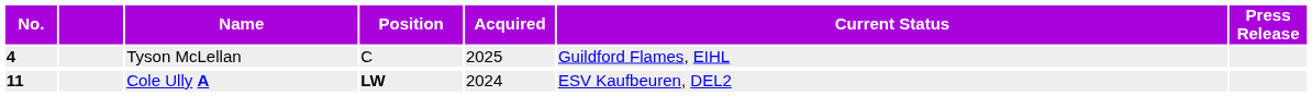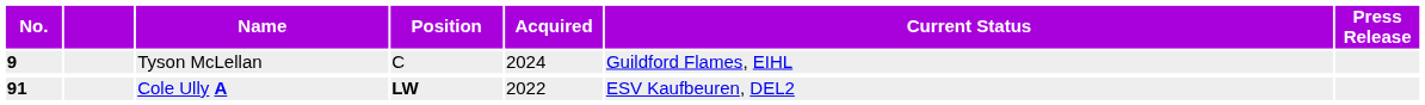 <table>
 <tr bgcolor=#A901DB style="color: #ffffff">
 <th width=4%>No.</th>
 <th width=5%></th>
 <th width=18%>Name</th>
 <th width=8%>Position</th>
 <th width=7%>Acquired</th>
 <th width=52%>Current Status</th>
 <th width=10%>Press Release</th>
 </tr>
 <tr style="background:#eee;">
-<td><strong>4</strong></td>
+<td><strong>9</strong></td>
 <td></td>
 <td align="left">Tyson McLellan</td>
 <td>C</td>
-<td>2025</td>
+<td>2024</td>
 <td align="left"><a href='#'>Guildford Flames</a>, <a href='#'>EIHL</a></td>
 <td></td>
 </tr>
 <tr>
 </tr>
 <tr style="background:#eee;">
-<td><strong>11</strong></td>
+<td><strong>91</strong></td>
 <td></td>
 <td align="left"><a href='#'>Cole Ully</a> <a href='#'><strong>A</strong></a></td>
 <td><strong>LW</strong></td>
-<td>2024</td>
+<td>2022</td>
 <td align="left"><a href='#'>ESV Kaufbeuren</a>, <a href='#'>DEL2</a></td>
 <td></td>
 </tr>
 <tr>
 </tr>
 </table>
